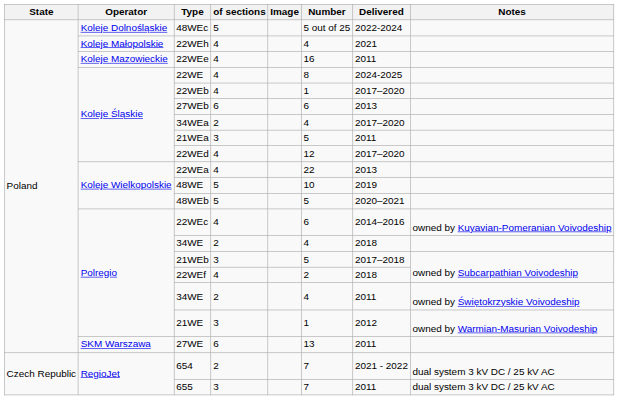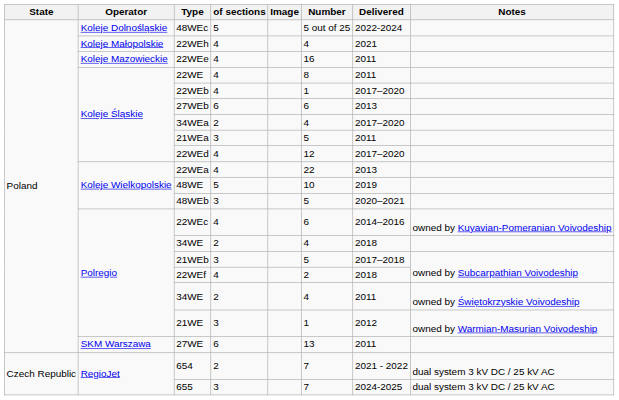 <table class="wikitable sortable">
 <tr>
 <th>State</th>
 <th>Operator</th>
 <th>Type</th>
 <th> of sections</th>
 <th>Image</th>
 <th data-sort-type="number">Number</th>
 <th data-sort-type="number">Delivered</th>
 <th class="unsortable">Notes</th>
 </tr>
 <tr>
 <td rowspan="19">Poland</td>
 <td><a href='#'>Koleje Dolnośląskie</a></td>
 <td>48WEc</td>
 <td>5</td>
 <td></td>
 <td>5 out of 25</td>
 <td>2022-2024</td>
 <td></td>
 </tr>
 <tr>
 <td><a href='#'>Koleje Małopolskie</a></td>
 <td>22WEh</td>
 <td>4</td>
 <td></td>
 <td>4</td>
 <td>2021</td>
 <td></td>
 </tr>
 <tr>
 <td><a href='#'>Koleje Mazowieckie</a></td>
 <td>22WEe</td>
 <td>4</td>
 <td></td>
 <td>16</td>
 <td>2011</td>
 <td></td>
 </tr>
 <tr>
 <td rowspan="6"><a href='#'>Koleje Śląskie</a></td>
 <td>22WE</td>
 <td>4</td>
 <td></td>
 <td>8</td>
-<td>2024-2025</td>
+<td>2011</td>
 <td></td>
 </tr>
 <tr>
 <td>22WEb</td>
 <td>4</td>
 <td></td>
 <td>1</td>
 <td>2017–2020</td>
 <td></td>
 </tr>
 <tr>
 <td>27WEb</td>
 <td>6</td>
 <td></td>
 <td>6</td>
 <td>2013</td>
 <td></td>
 </tr>
 <tr>
 <td>34WEa</td>
 <td>2</td>
 <td></td>
 <td>4</td>
 <td>2017–2020</td>
 <td></td>
 </tr>
 <tr>
 <td>21WEa</td>
 <td>3</td>
 <td></td>
 <td>5</td>
 <td>2011</td>
 <td></td>
 </tr>
 <tr>
 <td>22WEd</td>
 <td>4</td>
 <td></td>
 <td>12</td>
 <td>2017–2020</td>
 <td></td>
 </tr>
 <tr>
 <td rowspan="3"><a href='#'>Koleje Wielkopolskie</a></td>
 <td>22WEa</td>
 <td>4</td>
 <td></td>
 <td>22</td>
 <td>2013</td>
 <td></td>
 </tr>
 <tr>
 <td>48WE</td>
 <td>5</td>
 <td></td>
 <td>10</td>
 <td>2019</td>
 <td></td>
 </tr>
 <tr>
 <td>48WEb</td>
-<td>5</td>
+<td>3</td>
 <td></td>
 <td>5</td>
 <td>2020–2021</td>
 <td></td>
 </tr>
 <tr>
 <td rowspan="6"><a href='#'>Polregio</a></td>
 <td>22WEc</td>
 <td>4</td>
 <td></td>
 <td>6</td>
 <td>2014–2016</td>
 <td><br>owned by <a href='#'>Kuyavian-Pomeranian Voivodeship</a></td>
 </tr>
 <tr>
 <td>34WE</td>
 <td>2</td>
 <td></td>
 <td>4</td>
 <td>2018</td>
 <td></td>
 </tr>
 <tr>
 <td>21WEb</td>
 <td>3</td>
 <td></td>
 <td>5</td>
 <td>2017–2018</td>
 <td rowspan="2"><br>owned by <a href='#'>Subcarpathian Voivodeship</a></td>
 </tr>
 <tr>
 <td>22WEf</td>
 <td>4</td>
 <td></td>
 <td>2</td>
 <td>2018</td>
 </tr>
 <tr>
 <td>34WE</td>
 <td>2</td>
 <td></td>
 <td>4</td>
 <td>2011</td>
 <td><br>owned by <a href='#'>Świętokrzyskie Voivodeship</a></td>
 </tr>
 <tr>
 <td>21WE</td>
 <td>3</td>
 <td></td>
 <td>1</td>
 <td>2012</td>
 <td><br>owned by <a href='#'>Warmian-Masurian Voivodeship</a></td>
 </tr>
 <tr>
 <td><a href='#'>SKM Warszawa</a></td>
 <td>27WE</td>
 <td>6</td>
 <td></td>
 <td>13</td>
 <td>2011</td>
 <td></td>
 </tr>
 <tr>
 <td rowspan="2" style="font-style:normal">Czech Republic</td>
 <td rowspan="2"><a href='#'>RegioJet</a></td>
 <td>654</td>
 <td>2</td>
 <td></td>
 <td>7</td>
 <td>2021 - 2022</td>
 <td><br>dual system 3 kV DC / 25 kV AC</td>
 </tr>
 <tr>
 <td>655</td>
 <td>3</td>
 <td></td>
 <td>7</td>
-<td>2011</td>
+<td>2024-2025</td>
 <td>dual system 3 kV DC / 25 kV AC</td>
 </tr>
 </table>
